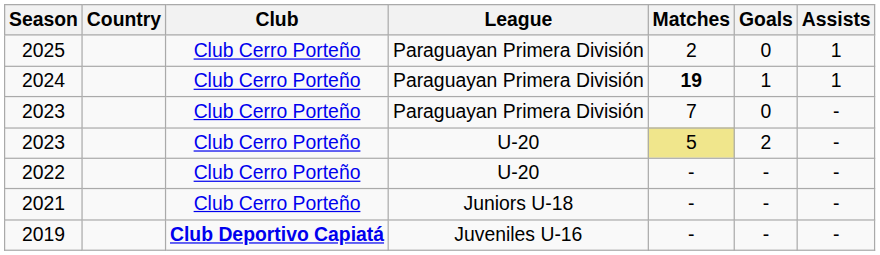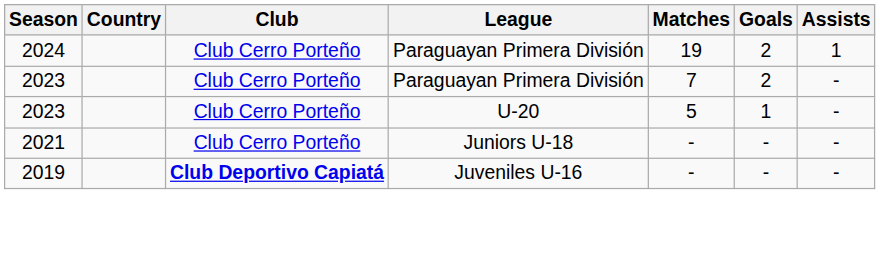 <table class="wikitable">
 <tr align=center bgcolor=#DDDDDD style="color:black;">
 <th>Season</th>
 <th>Country</th>
 <th>Club</th>
 <th>League</th>
 <th>Matches</th>
 <th>Goals</th>
 <th>Assists</th>
 </tr>
 <tr align=center>
-<td>2025</td>
-<td></td>
-<td><a href='#'>Club Cerro Porteño</a></td>
-<td>Paraguayan Primera División</td>
-<td>2</td>
-<td>0</td>
-<td>1</td>
-</tr>
-<tr align=center>
 <td>2024</td>
 <td></td>
 <td><a href='#'>Club Cerro Porteño</a></td>
 <td>Paraguayan Primera División</td>
-<td><strong>19</strong></td>
-<td>1</td>
+<td>19</td>
+<td>2</td>
 <td>1</td>
 </tr>
 <tr align=center>
 <td>2023</td>
 <td></td>
 <td><a href='#'>Club Cerro Porteño</a></td>
 <td>Paraguayan Primera División</td>
 <td>7</td>
-<td>0</td>
+<td>2</td>
 <td>-</td>
 </tr>
 <tr align=center>
 <td>2023</td>
 <td></td>
 <td><a href='#'>Club Cerro Porteño</a></td>
 <td>U-20</td>
-<td style="background: khaki;">5</td>
-<td>2</td>
-<td>-</td>
-</tr>
-<tr align=center>
-<td>2022</td>
-<td></td>
-<td><a href='#'>Club Cerro Porteño</a></td>
-<td>U-20</td>
-<td>-</td>
-<td>-</td>
+<td>5</td>
+<td>1</td>
 <td>-</td>
 </tr>
 <tr align=center>
 <td>2021</td>
 <td></td>
 <td><a href='#'>Club Cerro Porteño</a></td>
 <td>Juniors U-18</td>
 <td>-</td>
 <td>-</td>
 <td>-</td>
 </tr>
 <tr align=center>
 <td>2019</td>
 <td></td>
 <td><strong><a href='#'>Club Deportivo Capiatá</a></strong></td>
 <td>Juveniles U-16</td>
 <td>-</td>
 <td>-</td>
 <td>-</td>
 </tr>
 </table>
